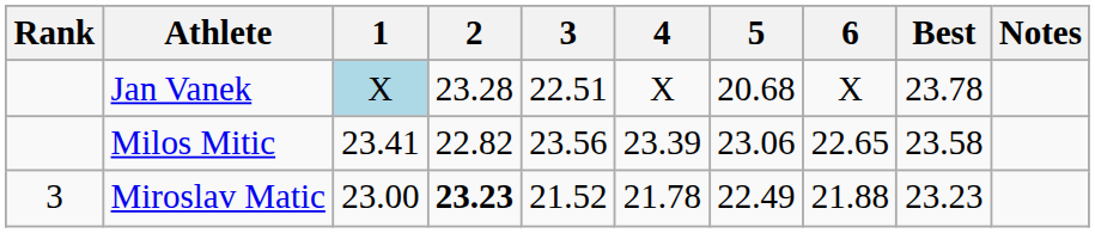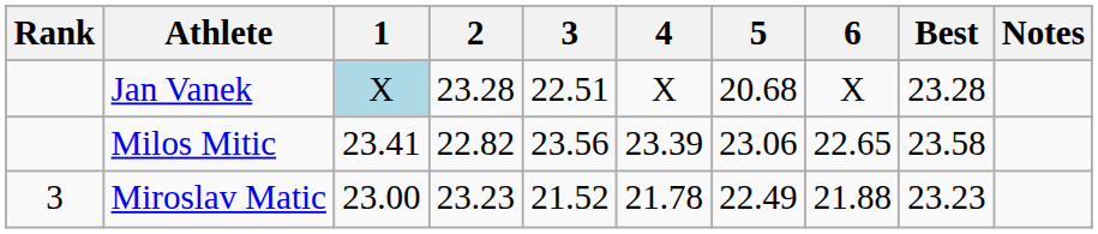 <table class="wikitable sortable" style="text-align:center">
 <tr>
 <th>Rank</th>
 <th>Athlete</th>
 <th>1</th>
 <th>2</th>
 <th>3</th>
 <th>4</th>
 <th>5</th>
 <th>6</th>
 <th>Best</th>
 <th>Notes</th>
 </tr>
 <tr>
 <td></td>
 <td style="text-align:left"><a href='#'>Jan Vanek</a><br></td>
 <td style="background: lightblue;">X</td>
 <td>23.28</td>
 <td>22.51</td>
 <td>X</td>
 <td>20.68</td>
 <td>X</td>
-<td>23.78</td>
+<td>23.28</td>
 <td></td>
 </tr>
 <tr>
 <td></td>
 <td style="text-align:left"><a href='#'>Milos Mitic</a><br></td>
 <td>23.41</td>
 <td>22.82</td>
 <td>23.56</td>
 <td>23.39</td>
 <td>23.06</td>
 <td>22.65</td>
 <td>23.58</td>
 <td></td>
 </tr>
 <tr>
 <td>3</td>
 <td style="text-align:left"><a href='#'>Miroslav Matic</a><br></td>
 <td>23.00</td>
-<td><strong>23.23</strong></td>
+<td>23.23</td>
 <td>21.52</td>
 <td>21.78</td>
 <td>22.49</td>
 <td>21.88</td>
 <td>23.23</td>
 <td></td>
 </tr>
 </table>
